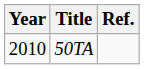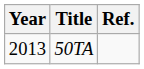 <table class="wikitable">
 <tr>
 <th>Year</th>
 <th>Title</th>
 <th>Ref.</th>
 </tr>
 <tr>
-<td>2010</td>
+<td>2013</td>
 <td><em>50TA</em></td>
 <td></td>
 </tr>
 </table>
